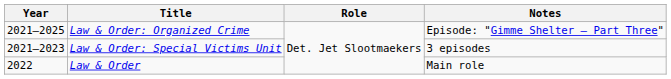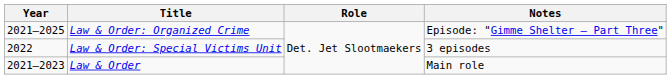 <table class="wikitable sortable">
 <tr>
 <th>Year</th>
 <th>Title</th>
 <th>Role</th>
 <th class="unsortable">Notes</th>
 </tr>
 <tr>
 <td>2021–2025</td>
 <td><em><a href='#'>Law & Order: Organized Crime</a></em></td>
 <td rowspan="4">Det. Jet Slootmaekers</td>
 <td>Episode: "<a href='#'>Gimme Shelter – Part Three</a>"</td>
 </tr>
 <tr>
-<td>2021–2023</td>
+<td>2022</td>
 <td><em><a href='#'>Law & Order: Special Victims Unit</a></em></td>
 <td>3 episodes</td>
 </tr>
 <tr>
-<td>2022</td>
+<td>2021–2023</td>
 <td><em><a href='#'>Law & Order</a></em></td>
 <td>Main role</td>
 </tr>
 </table>
